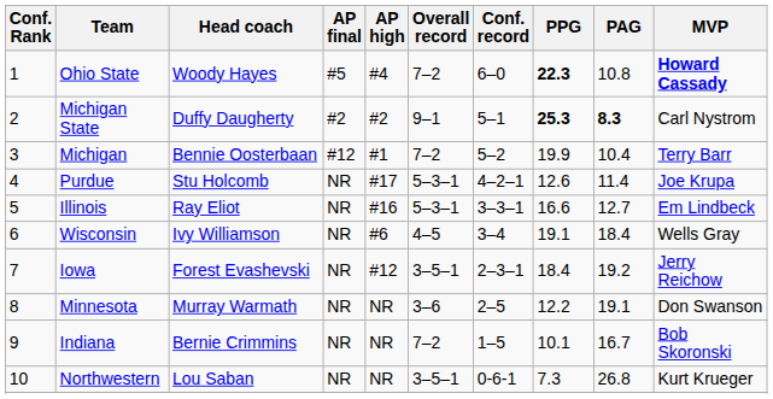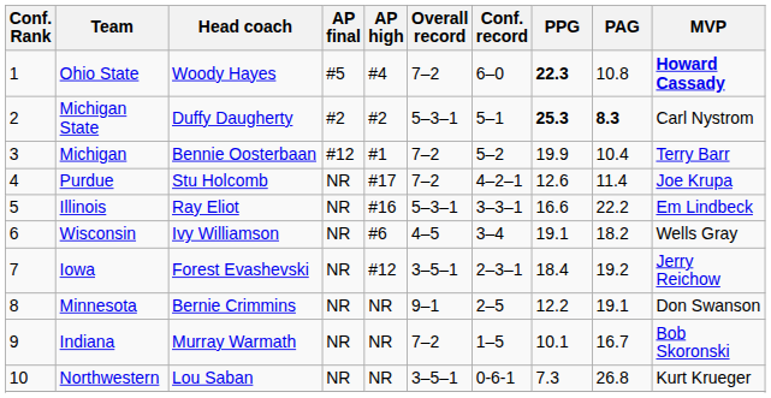 <table class="sortable wikitable">
 <tr>
 <th width="25">Conf. Rank</th>
 <th width="100">Team</th>
 <th width="140">Head coach</th>
 <th width="25">AP final</th>
 <th width="25">AP high</th>
 <th width="50">Overall record</th>
 <th width="50">Conf. record</th>
 <th width="50">PPG</th>
 <th width="50">PAG</th>
 <th width="100">MVP</th>
 </tr>
 <tr align="left" bgcolor="">
 <td>1</td>
 <td><a href='#'>Ohio State</a></td>
 <td><a href='#'>Woody Hayes</a></td>
 <td>#5</td>
 <td>#4</td>
 <td>7–2</td>
 <td>6–0</td>
 <td><strong>22.3</strong></td>
 <td>10.8</td>
 <td><strong><a href='#'>Howard Cassady</a></strong></td>
 </tr>
 <tr align="left" bgcolor="">
 <td>2</td>
 <td><a href='#'>Michigan State</a></td>
 <td><a href='#'>Duffy Daugherty</a></td>
 <td>#2</td>
 <td>#2</td>
-<td>9–1</td>
+<td>5–3–1</td>
 <td>5–1</td>
 <td><strong>25.3</strong></td>
 <td><strong>8.3</strong></td>
 <td>Carl Nystrom</td>
 </tr>
 <tr align="left" bgcolor="">
 <td>3</td>
 <td><a href='#'>Michigan</a></td>
 <td><a href='#'>Bennie Oosterbaan</a></td>
 <td>#12</td>
 <td>#1</td>
 <td>7–2</td>
 <td>5–2</td>
 <td>19.9</td>
 <td>10.4</td>
 <td><a href='#'>Terry Barr</a></td>
 </tr>
 <tr align="left" bgcolor="">
 <td>4</td>
 <td><a href='#'>Purdue</a></td>
 <td><a href='#'>Stu Holcomb</a></td>
 <td>NR</td>
 <td>#17</td>
-<td>5–3–1</td>
+<td>7–2</td>
 <td>4–2–1</td>
 <td>12.6</td>
 <td>11.4</td>
 <td><a href='#'>Joe Krupa</a></td>
 </tr>
 <tr align="left" bgcolor="">
 <td>5</td>
 <td><a href='#'>Illinois</a></td>
 <td><a href='#'>Ray Eliot</a></td>
 <td>NR</td>
 <td>#16</td>
 <td>5–3–1</td>
 <td>3–3–1</td>
 <td>16.6</td>
-<td>12.7</td>
+<td>22.2</td>
 <td><a href='#'>Em Lindbeck</a></td>
 </tr>
 <tr align="left" bgcolor="">
 <td>6</td>
 <td><a href='#'>Wisconsin</a></td>
 <td><a href='#'>Ivy Williamson</a></td>
 <td>NR</td>
 <td>#6</td>
 <td>4–5</td>
 <td>3–4</td>
 <td>19.1</td>
-<td>18.4</td>
+<td>18.2</td>
 <td>Wells Gray</td>
 </tr>
 <tr align="left" bgcolor="">
 <td>7</td>
 <td><a href='#'>Iowa</a></td>
 <td><a href='#'>Forest Evashevski</a></td>
 <td>NR</td>
 <td>#12</td>
 <td>3–5–1</td>
 <td>2–3–1</td>
 <td>18.4</td>
 <td>19.2</td>
 <td><a href='#'>Jerry Reichow</a></td>
 </tr>
 <tr align="left" bgcolor="">
 <td>8</td>
 <td><a href='#'>Minnesota</a></td>
-<td><a href='#'>Murray Warmath</a></td>
+<td><a href='#'>Bernie Crimmins</a></td>
 <td>NR</td>
 <td>NR</td>
-<td>3–6</td>
+<td>9–1</td>
 <td>2–5</td>
 <td>12.2</td>
 <td>19.1</td>
 <td>Don Swanson</td>
 </tr>
 <tr align="left" bgcolor="">
 <td>9</td>
 <td><a href='#'>Indiana</a></td>
-<td><a href='#'>Bernie Crimmins</a></td>
+<td><a href='#'>Murray Warmath</a></td>
 <td>NR</td>
 <td>NR</td>
 <td>7–2</td>
 <td>1–5</td>
 <td>10.1</td>
 <td>16.7</td>
 <td><a href='#'>Bob Skoronski</a></td>
 </tr>
 <tr align="left" bgcolor="">
 <td>10</td>
 <td><a href='#'>Northwestern</a></td>
 <td><a href='#'>Lou Saban</a></td>
 <td>NR</td>
 <td>NR</td>
 <td>3–5–1</td>
 <td>0-6-1</td>
 <td>7.3</td>
 <td>26.8</td>
 <td>Kurt Krueger</td>
 </tr>
 <tr align="left" bgcolor="">
 </tr>
 <tr>
 </tr>
 </table>
